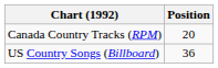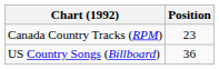 <table class="wikitable sortable">
 <tr>
 <th scope="col">Chart (1992)</th>
 <th scope="col">Position</th>
 </tr>
 <tr>
 <td>Canada Country Tracks (<em><a href='#'>RPM</a></em>)</td>
-<td align="center">20</td>
+<td align="center">23</td>
 </tr>
 <tr>
 <td>US <a href='#'>Country Songs</a> (<em><a href='#'>Billboard</a></em>)</td>
 <td align="center">36</td>
 </tr>
 </table>
